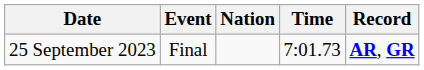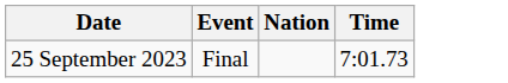 <table class=wikitable style=text-align:center>
 <tr>
 <th>Date</th>
 <th>Event</th>
 <th>Nation</th>
 <th>Time</th>
-<th>Record</th>
 </tr>
 <tr>
 <td>25 September 2023</td>
 <td>Final</td>
 <td align=left></td>
 <td>7:01.73</td>
-<td><strong><a href='#'>AR</a></strong>, <strong><a href='#'>GR</a></strong></td>
 </tr>
 </table>
